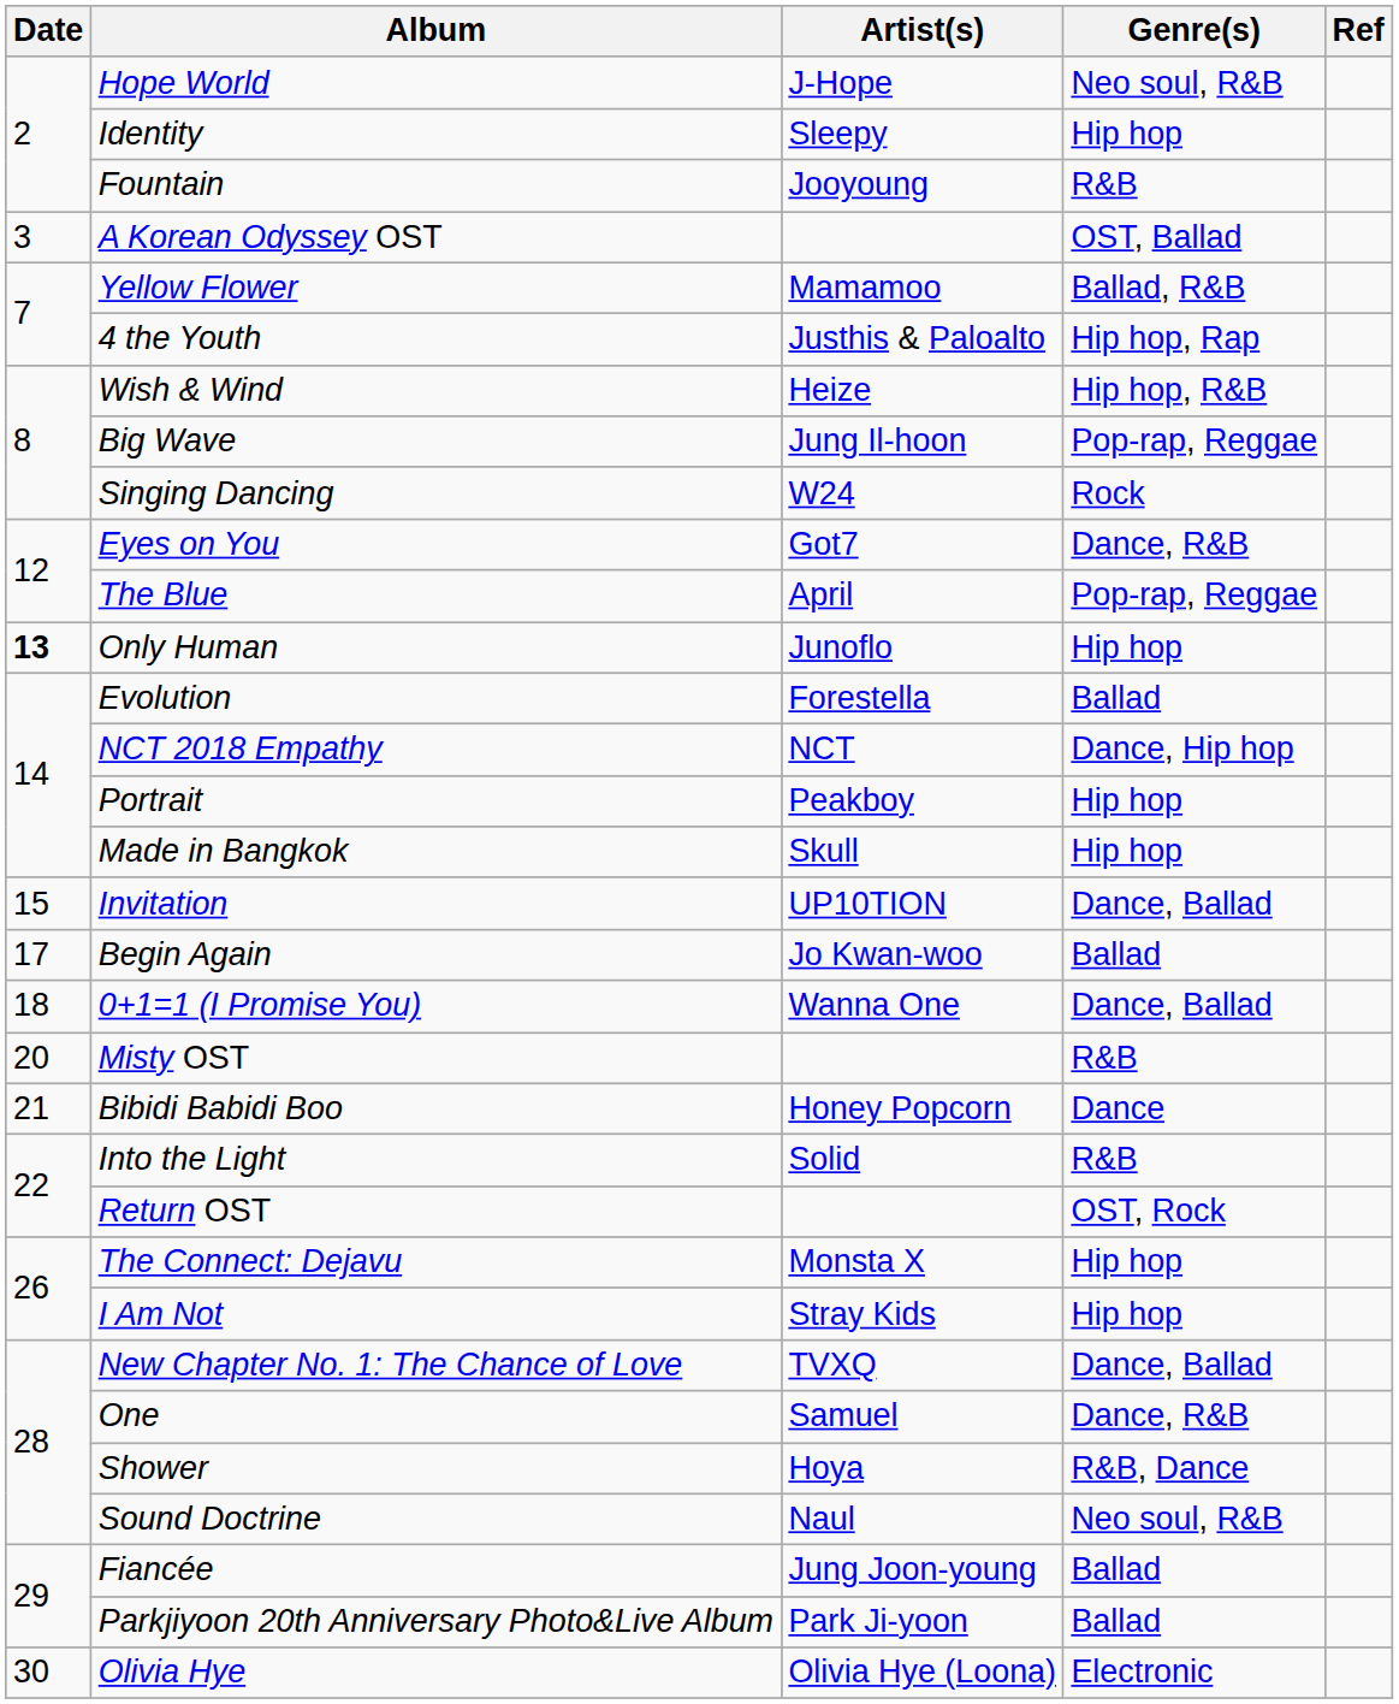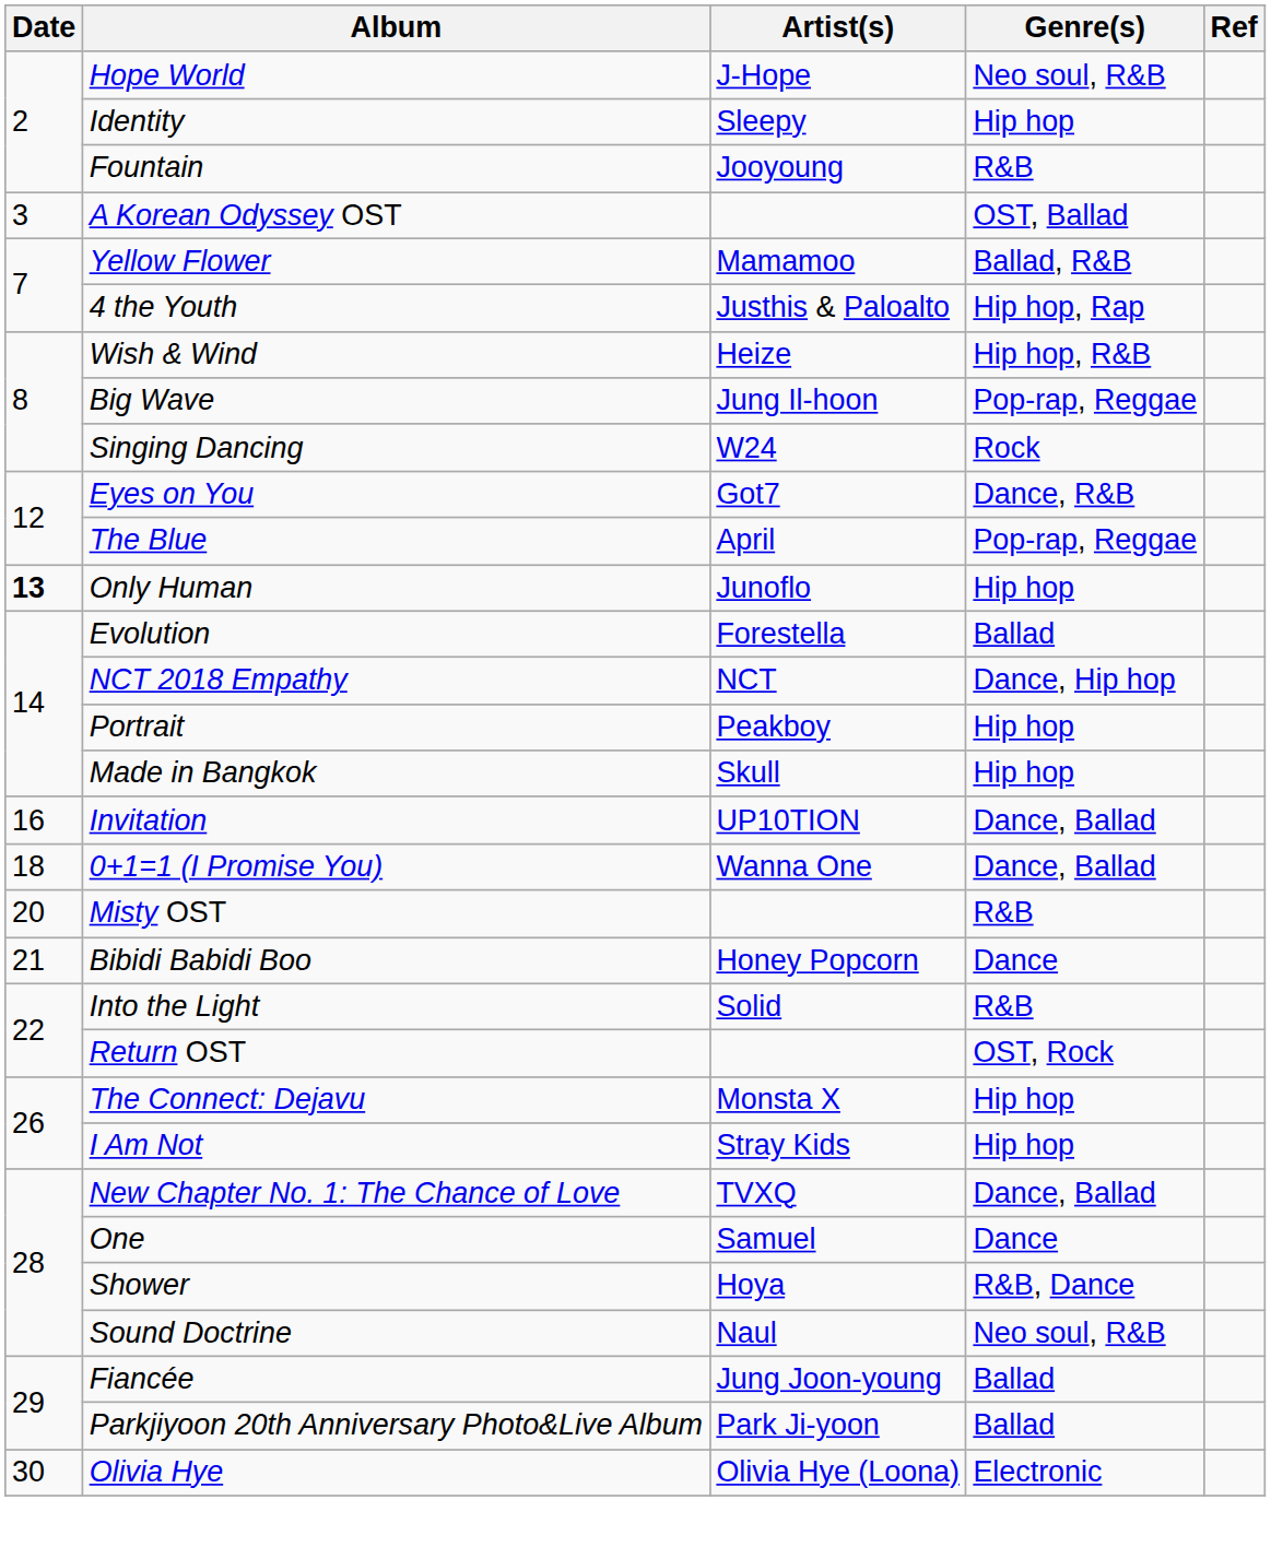 <table class="wikitable">
 <tr>
 <th>Date</th>
 <th>Album</th>
 <th>Artist(s)</th>
 <th>Genre(s)</th>
 <th>Ref</th>
 </tr>
 <tr>
 <td rowspan="3">2</td>
 <td><em><a href='#'>Hope World</a></em></td>
 <td><a href='#'>J-Hope</a></td>
 <td><a href='#'>Neo soul</a>, <a href='#'>R&B</a></td>
 <td></td>
 </tr>
 <tr>
 <td><em>Identity</em></td>
 <td><a href='#'>Sleepy</a></td>
 <td><a href='#'>Hip hop</a></td>
 <td></td>
 </tr>
 <tr>
 <td><em>Fountain</em></td>
 <td><a href='#'>Jooyoung</a></td>
 <td><a href='#'>R&B</a></td>
 <td></td>
 </tr>
 <tr>
 <td>3</td>
 <td><em><a href='#'>A Korean Odyssey</a></em> OST</td>
 <td></td>
 <td><a href='#'>OST</a>, <a href='#'>Ballad</a></td>
 <td></td>
 </tr>
 <tr>
 <td rowspan="2">7</td>
 <td><em><a href='#'>Yellow Flower</a></em></td>
 <td><a href='#'>Mamamoo</a></td>
 <td><a href='#'>Ballad</a>, <a href='#'>R&B</a></td>
 <td></td>
 </tr>
 <tr>
 <td><em>4 the Youth</em></td>
 <td><a href='#'>Justhis</a> & <a href='#'>Paloalto</a></td>
 <td><a href='#'>Hip hop</a>, <a href='#'>Rap</a></td>
 <td></td>
 </tr>
 <tr>
 <td rowspan="3">8</td>
 <td><em>Wish & Wind</em></td>
 <td><a href='#'>Heize</a></td>
 <td><a href='#'>Hip hop</a>, <a href='#'>R&B</a></td>
 <td></td>
 </tr>
 <tr>
 <td><em>Big Wave</em></td>
 <td><a href='#'>Jung Il-hoon</a></td>
 <td><a href='#'>Pop-rap</a>, <a href='#'>Reggae</a></td>
 <td></td>
 </tr>
 <tr>
 <td><em>Singing Dancing</em></td>
 <td><a href='#'>W24</a></td>
 <td><a href='#'>Rock</a></td>
 <td></td>
 </tr>
 <tr>
 <td rowspan="2">12</td>
 <td><em><a href='#'>Eyes on You</a></em></td>
 <td><a href='#'>Got7</a></td>
 <td><a href='#'>Dance</a>, <a href='#'>R&B</a></td>
 <td></td>
 </tr>
 <tr>
 <td><em><a href='#'>The Blue</a></em></td>
 <td><a href='#'>April</a></td>
 <td><a href='#'>Pop-rap</a>, <a href='#'>Reggae</a></td>
 <td></td>
 </tr>
 <tr>
 <td><strong>13</strong></td>
 <td><em>Only Human</em></td>
 <td><a href='#'>Junoflo</a></td>
 <td><a href='#'>Hip hop</a></td>
 <td></td>
 </tr>
 <tr>
 <td rowspan="4">14</td>
 <td><em>Evolution</em></td>
 <td><a href='#'>Forestella</a></td>
 <td><a href='#'>Ballad</a></td>
 <td></td>
 </tr>
 <tr>
 <td><em><a href='#'>NCT 2018 Empathy</a></em></td>
 <td><a href='#'>NCT</a></td>
 <td><a href='#'>Dance</a>, <a href='#'>Hip hop</a></td>
 <td></td>
 </tr>
 <tr>
 <td><em>Portrait</em></td>
 <td><a href='#'>Peakboy</a></td>
 <td><a href='#'>Hip hop</a></td>
 <td></td>
 </tr>
 <tr>
 <td><em>Made in Bangkok</em></td>
 <td><a href='#'>Skull</a></td>
 <td><a href='#'>Hip hop</a></td>
 <td></td>
 </tr>
 <tr>
-<td>15</td>
+<td>16</td>
 <td><em><a href='#'>Invitation</a></em></td>
 <td><a href='#'>UP10TION</a></td>
 <td><a href='#'>Dance</a>, <a href='#'>Ballad</a></td>
-<td></td>
-</tr>
-<tr>
-<td>17</td>
-<td><em>Begin Again</em></td>
-<td><a href='#'>Jo Kwan-woo</a></td>
-<td><a href='#'>Ballad</a></td>
 <td></td>
 </tr>
 <tr>
 <td>18</td>
 <td><em><a href='#'>0+1=1 (I Promise You)</a></em></td>
 <td><a href='#'>Wanna One</a></td>
 <td><a href='#'>Dance</a>, <a href='#'>Ballad</a></td>
 <td></td>
 </tr>
 <tr>
 <td>20</td>
 <td><em><a href='#'>Misty</a></em> OST</td>
 <td></td>
 <td><a href='#'>R&B</a></td>
 <td></td>
 </tr>
 <tr>
 <td>21</td>
 <td><em>Bibidi Babidi Boo</em></td>
 <td><a href='#'>Honey Popcorn</a></td>
 <td><a href='#'>Dance</a></td>
 <td></td>
 </tr>
 <tr>
 <td rowspan="2">22</td>
 <td><em>Into the Light</em></td>
 <td><a href='#'>Solid</a></td>
 <td><a href='#'>R&B</a></td>
 <td></td>
 </tr>
 <tr>
 <td><em><a href='#'>Return</a></em> OST</td>
 <td></td>
 <td><a href='#'>OST</a>, <a href='#'>Rock</a></td>
 <td></td>
 </tr>
 <tr>
 <td rowspan="2">26</td>
 <td><em><a href='#'>The Connect: Dejavu</a></em></td>
 <td><a href='#'>Monsta X</a></td>
 <td><a href='#'>Hip hop</a></td>
 <td></td>
 </tr>
 <tr>
 <td><em><a href='#'>I Am Not</a></em></td>
 <td><a href='#'>Stray Kids</a></td>
 <td><a href='#'>Hip hop</a></td>
 <td></td>
 </tr>
 <tr>
 <td rowspan="4">28</td>
 <td><em><a href='#'>New Chapter No. 1: The Chance of Love</a></em></td>
 <td><a href='#'>TVXQ</a></td>
 <td><a href='#'>Dance</a>, <a href='#'>Ballad</a></td>
 <td></td>
 </tr>
 <tr>
 <td><em>One</em></td>
 <td><a href='#'>Samuel</a></td>
-<td><a href='#'>Dance</a>, <a href='#'>R&B</a></td>
+<td><a href='#'>Dance</a></td>
 <td></td>
 </tr>
 <tr>
 <td><em>Shower</em></td>
 <td><a href='#'>Hoya</a></td>
 <td><a href='#'>R&B</a>, <a href='#'>Dance</a></td>
 <td></td>
 </tr>
 <tr>
 <td><em>Sound Doctrine</em></td>
 <td><a href='#'>Naul</a></td>
 <td><a href='#'>Neo soul</a>, <a href='#'>R&B</a></td>
 <td></td>
 </tr>
 <tr>
 <td rowspan="2">29</td>
 <td><em>Fiancée</em></td>
 <td><a href='#'>Jung Joon-young</a></td>
 <td><a href='#'>Ballad</a></td>
 <td></td>
 </tr>
 <tr>
 <td><em>Parkjiyoon 20th Anniversary Photo&Live Album</em></td>
 <td><a href='#'>Park Ji-yoon</a></td>
 <td><a href='#'>Ballad</a></td>
 <td></td>
 </tr>
 <tr>
 <td>30</td>
 <td><em><a href='#'>Olivia Hye</a></em></td>
 <td><a href='#'>Olivia Hye (Loona)</a></td>
 <td><a href='#'>Electronic</a></td>
 <td></td>
 </tr>
 </table>
